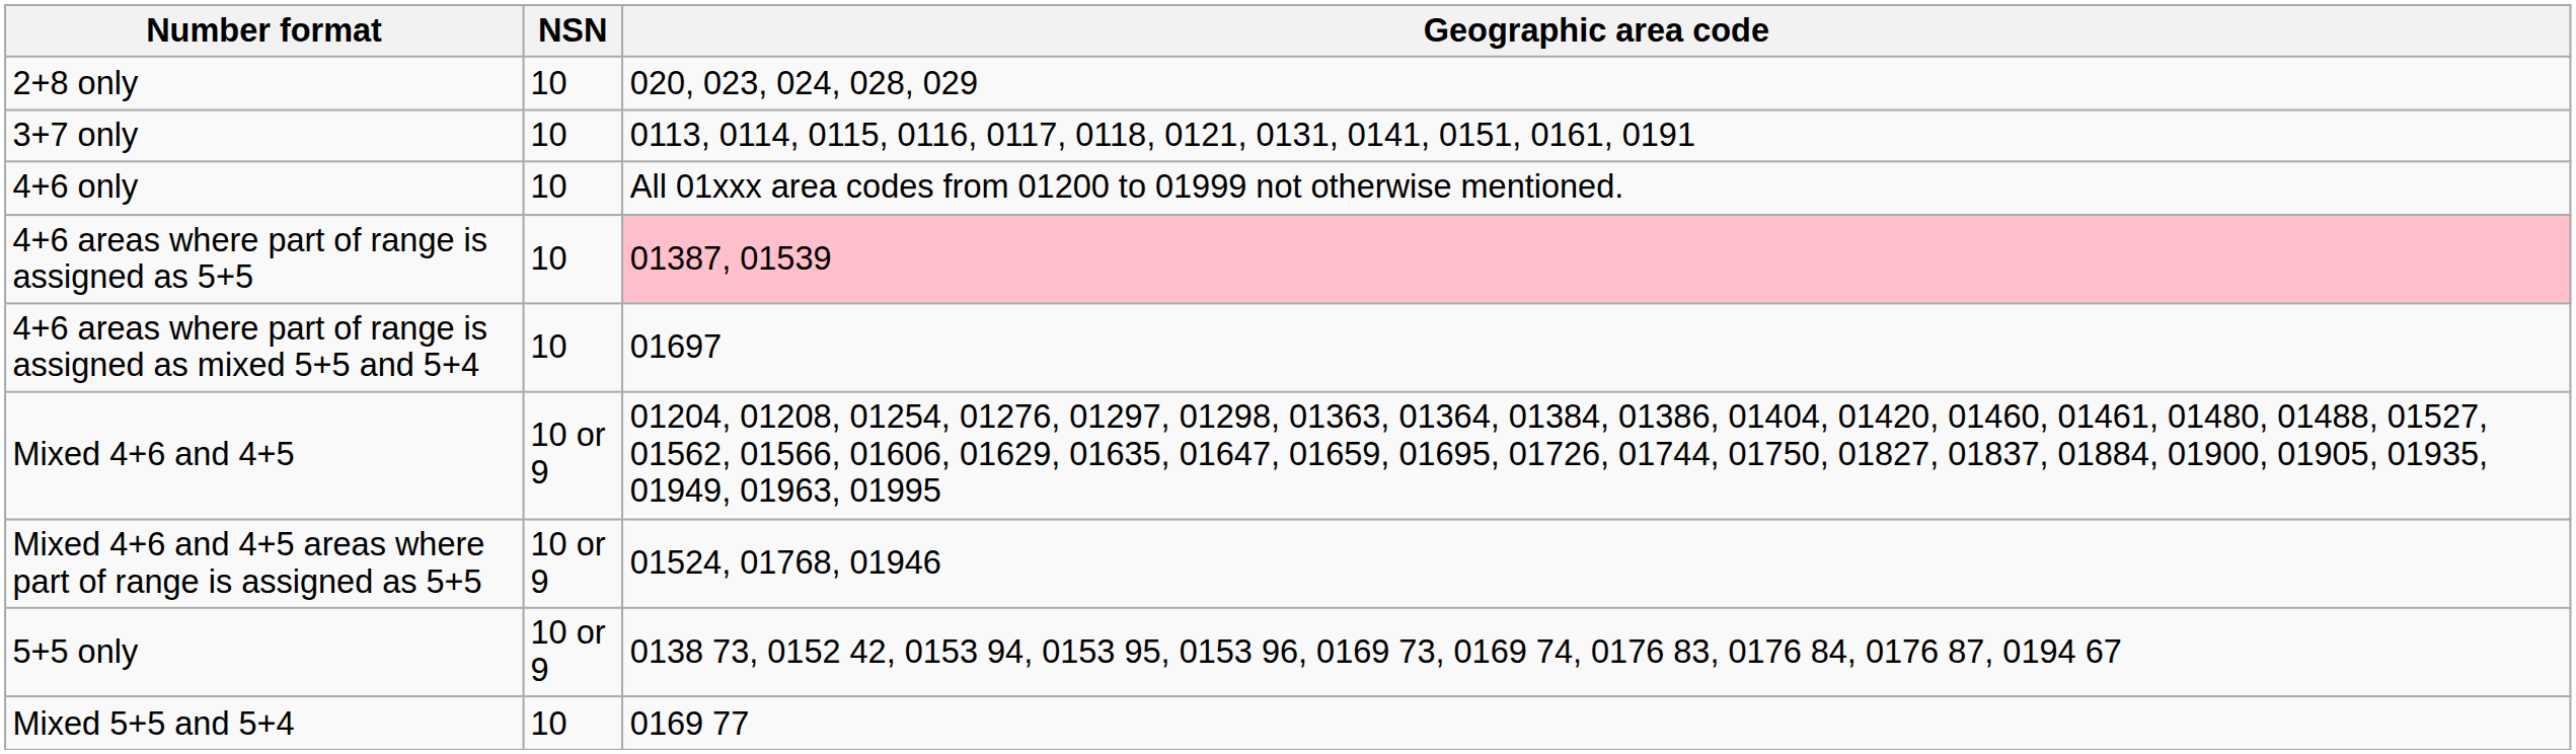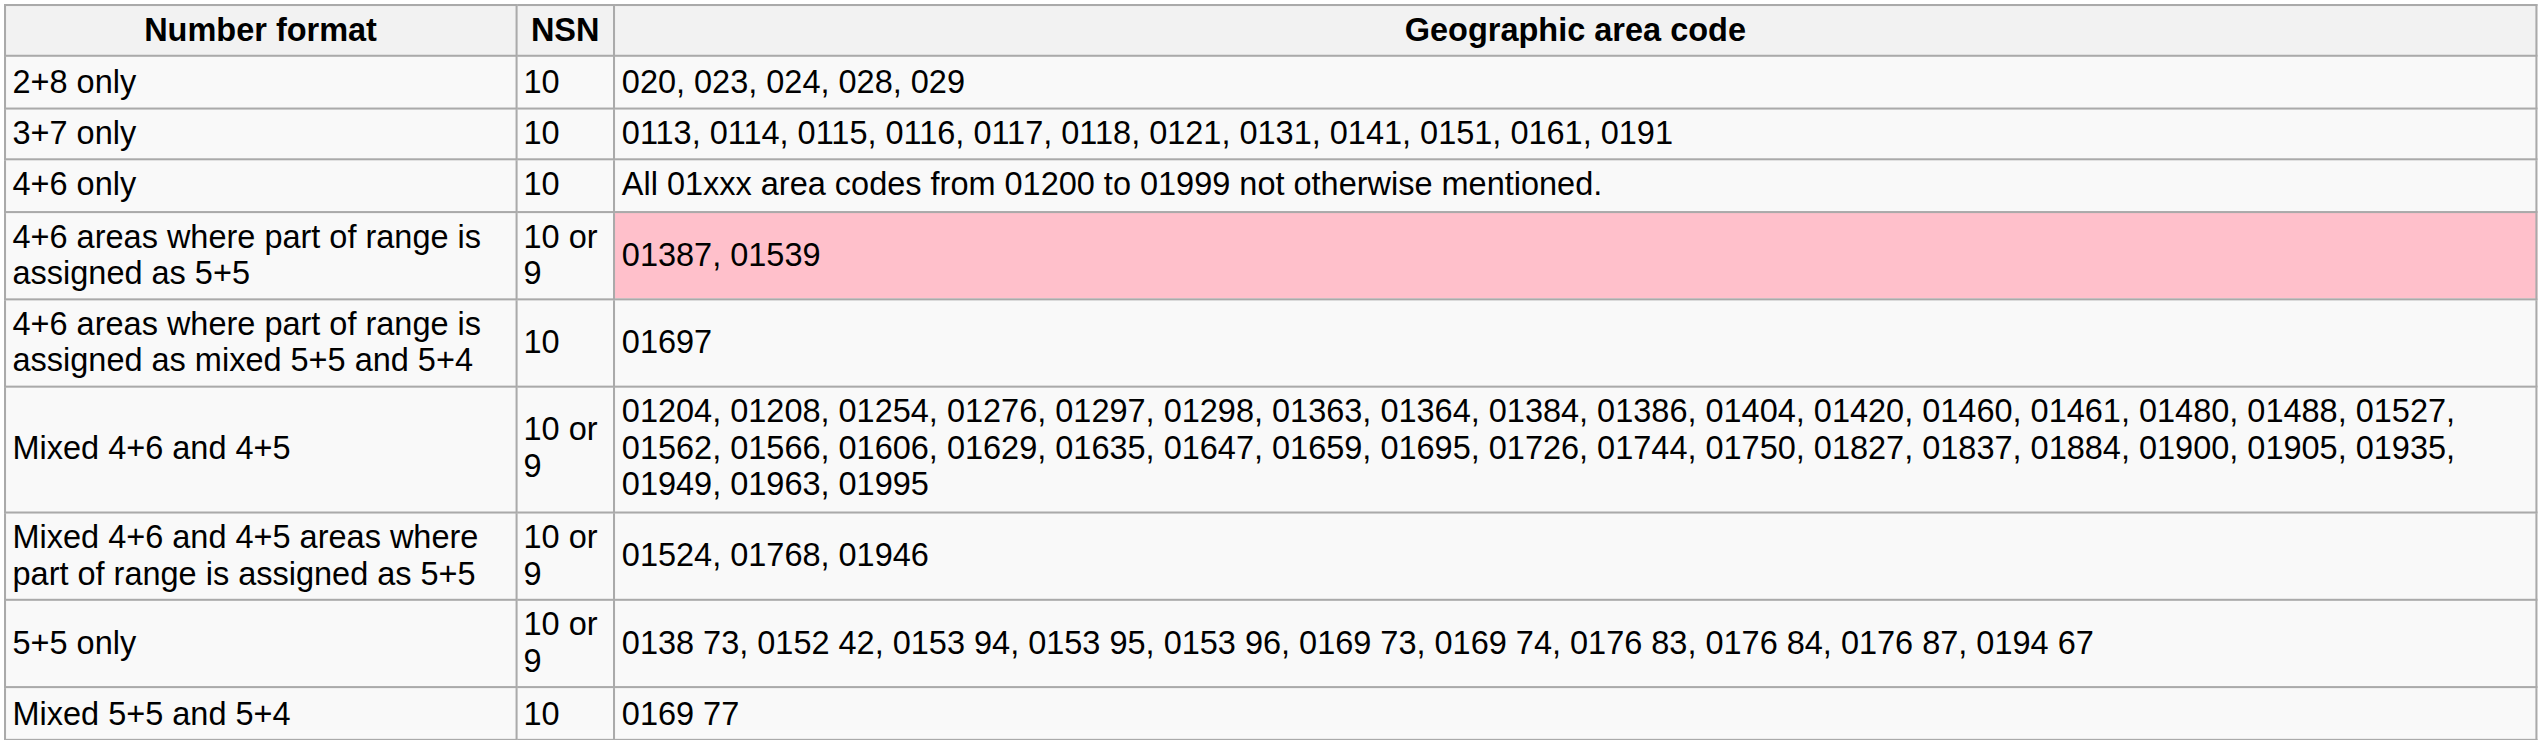 <table class="wikitable">
 <tr>
 <th scope="col">Number format</th>
 <th scope="col">NSN</th>
 <th scope="col">Geographic area code</th>
 </tr>
 <tr>
 <td>2+8 only</td>
 <td>10</td>
 <td>020, 023, 024, 028, 029</td>
 </tr>
 <tr>
 <td>3+7 only</td>
 <td>10</td>
 <td>0113, 0114, 0115, 0116, 0117, 0118, 0121, 0131, 0141, 0151, 0161, 0191</td>
 </tr>
 <tr>
 <td>4+6 only</td>
 <td>10</td>
 <td>All 01xxx area codes from 01200 to 01999 not otherwise mentioned.</td>
 </tr>
 <tr>
 <td>4+6 areas where part of range is assigned as 5+5</td>
-<td>10</td>
+<td>10 or 9</td>
 <td style="background: pink;">01387, 01539</td>
 </tr>
 <tr>
 <td>4+6 areas where part of range is assigned as mixed 5+5 and 5+4</td>
 <td>10 </td>
 <td>01697</td>
 </tr>
 <tr>
 <td>Mixed 4+6 and 4+5</td>
 <td>10 or 9</td>
 <td>01204, 01208, 01254, 01276, 01297, 01298, 01363, 01364, 01384, 01386, 01404, 01420, 01460, 01461, 01480, 01488, 01527, 01562, 01566, 01606, 01629, 01635, 01647, 01659, 01695, 01726, 01744, 01750, 01827, 01837, 01884, 01900, 01905, 01935, 01949, 01963, 01995</td>
 </tr>
 <tr>
 <td>Mixed 4+6 and 4+5 areas where part of range is assigned as 5+5</td>
 <td>10 or 9</td>
 <td>01524, 01768, 01946</td>
 </tr>
 <tr>
 <td>5+5 only</td>
 <td>10 or 9</td>
 <td>0138 73, 0152 42, 0153 94, 0153 95, 0153 96, 0169 73, 0169 74, 0176 83, 0176 84, 0176 87, 0194 67</td>
 </tr>
 <tr>
 <td>Mixed 5+5 and 5+4</td>
 <td>10</td>
 <td>0169 77</td>
 </tr>
 </table>
